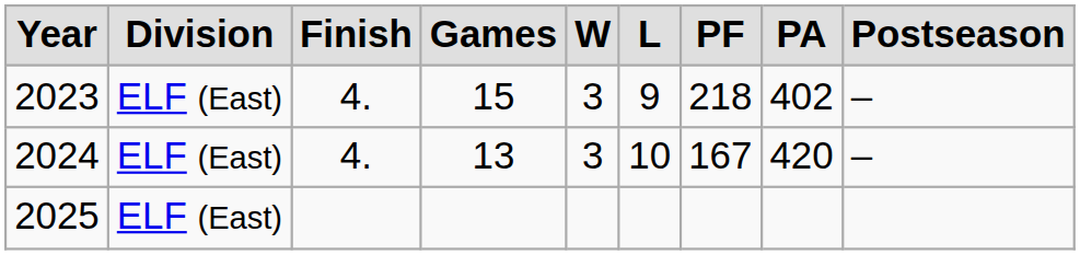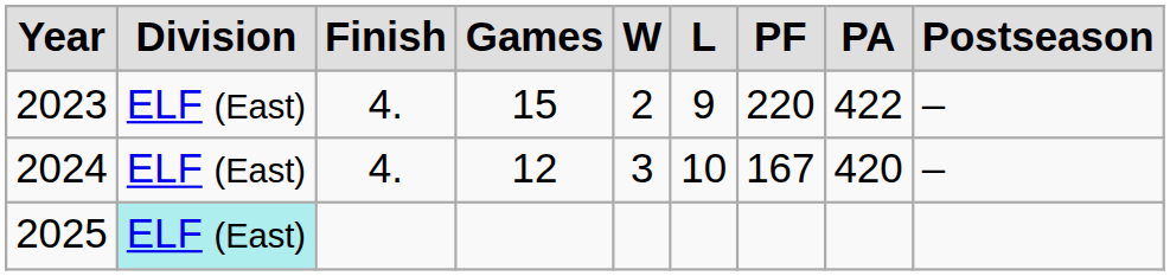 <table class="wikitable" style="text-align:center;">
 <tr style="background:#DFDFDF; font-weight:bold">
 <td>Year</td>
 <td>Division</td>
 <td>Finish</td>
 <td>Games</td>
 <td>W</td>
 <td>L</td>
 <td>PF</td>
 <td>PA</td>
 <td>Postseason</td>
 </tr>
 <tr>
 <td>2023</td>
 <td><a href='#'>ELF</a> <small>(East)</small></td>
 <td>4.</td>
 <td>15</td>
-<td>3</td>
+<td>2</td>
 <td>9</td>
-<td>218</td>
-<td>402</td>
+<td>220</td>
+<td>422</td>
 <td style="text-align:left">–</td>
 </tr>
 <tr>
 <td>2024</td>
 <td><a href='#'>ELF</a> <small>(East)</small></td>
 <td>4.</td>
-<td>13</td>
+<td>12</td>
 <td>3</td>
 <td>10</td>
 <td>167</td>
 <td>420</td>
 <td style="text-align:left">–</td>
 </tr>
 <tr>
 <td>2025</td>
-<td><a href='#'>ELF</a> <small>(East)</small></td>
+<td style="background: paleturquoise;"><a href='#'>ELF</a> <small>(East)</small></td>
 <td></td>
 <td></td>
 <td></td>
 <td></td>
 <td></td>
 <td></td>
 <td style="text-align:left"></td>
 </tr>
 </table>
